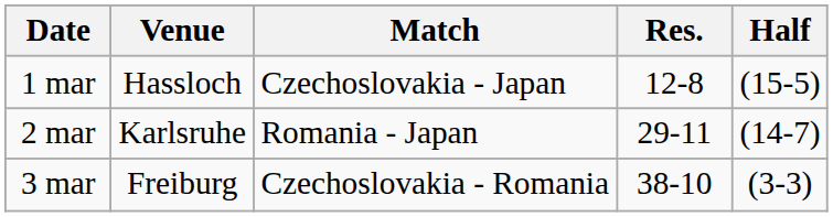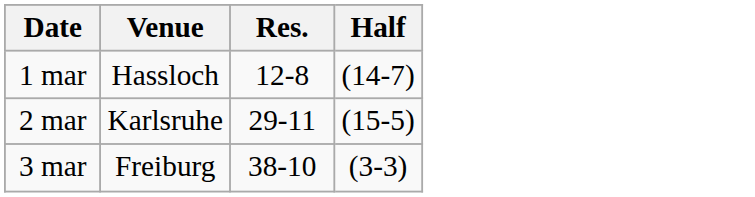 <table class="wikitable" style="text-align:center;">
 <tr>
 <th width="45px">Date</th>
 <th>Venue</th>
-<th>Match</th>
 <th width="50px">Res.</th>
 <th>Half</th>
 </tr>
 <tr>
 <td>1 mar</td>
 <td>Hassloch</td>
-<td align="left">Czechoslovakia - Japan</td>
 <td>12-8</td>
-<td>(15-5)</td>
+<td>(14-7)</td>
 </tr>
 <tr>
 <td>2 mar</td>
 <td>Karlsruhe</td>
-<td align="left">Romania - Japan</td>
 <td>29-11</td>
-<td>(14-7)</td>
+<td>(15-5)</td>
 </tr>
 <tr>
 <td>3 mar</td>
 <td>Freiburg</td>
-<td align="left">Czechoslovakia - Romania</td>
 <td>38-10</td>
 <td>(3-3)</td>
 </tr>
 </table>
